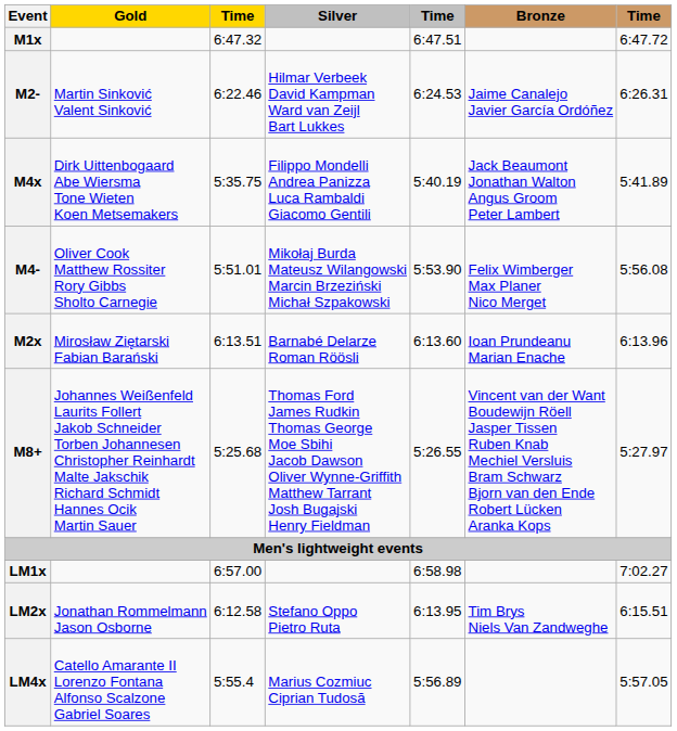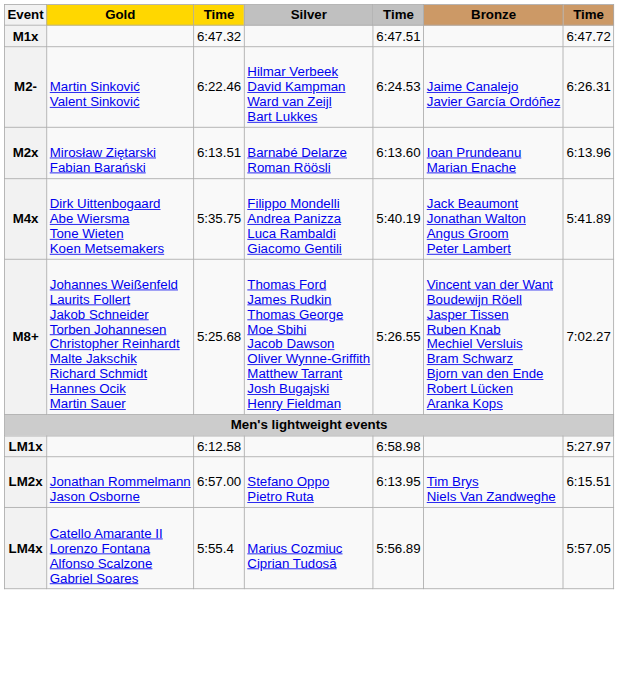 <table class="wikitable">
 <tr>
 <th scope="col">Event</th>
 <th scope="col" style="background:gold;">Gold</th>
 <th scope="col" style="background:gold;">Time</th>
 <th scope="col" style="background:silver;">Silver</th>
 <th scope="col" style="background:silver;">Time</th>
 <th scope="col" style="background:#c96;">Bronze</th>
 <th scope="col" style="background:#c96;">Time</th>
 </tr>
 <tr>
 <th scope="row">M1x</th>
 <td></td>
 <td>6:47.32</td>
 <td></td>
 <td>6:47.51</td>
 <td></td>
 <td>6:47.72</td>
 </tr>
 <tr>
 <th scope="row">M2-</th>
 <td><br><a href='#'>Martin Sinković</a><br><a href='#'>Valent Sinković</a></td>
 <td>6:22.46</td>
 <td><br><a href='#'>Hilmar Verbeek</a><br><a href='#'>David Kampman</a><br><a href='#'>Ward van Zeijl</a><br><a href='#'>Bart Lukkes</a></td>
 <td>6:24.53</td>
 <td><br><a href='#'>Jaime Canalejo</a><br><a href='#'>Javier García Ordóñez</a></td>
 <td>6:26.31</td>
 </tr>
 <tr>
+<th scope="row">M2x</th>
+<td><br><a href='#'>Mirosław Ziętarski</a><br><a href='#'>Fabian Barański</a></td>
+<td>6:13.51</td>
+<td><br><a href='#'>Barnabé Delarze</a><br><a href='#'>Roman Röösli</a></td>
+<td>6:13.60</td>
+<td><br><a href='#'>Ioan Prundeanu</a><br><a href='#'>Marian Enache</a></td>
+<td>6:13.96</td>
+</tr>
+<tr>
 <th scope="row">M4x</th>
 <td><br><a href='#'>Dirk Uittenbogaard</a><br><a href='#'>Abe Wiersma</a><br><a href='#'>Tone Wieten</a><br><a href='#'>Koen Metsemakers</a></td>
 <td>5:35.75</td>
 <td><br><a href='#'>Filippo Mondelli</a><br><a href='#'>Andrea Panizza</a><br><a href='#'>Luca Rambaldi</a><br><a href='#'>Giacomo Gentili</a></td>
 <td>5:40.19</td>
 <td><br><a href='#'>Jack Beaumont</a><br><a href='#'>Jonathan Walton</a><br><a href='#'>Angus Groom</a><br><a href='#'>Peter Lambert</a></td>
 <td>5:41.89</td>
 </tr>
 <tr>
-<th scope="row">M4-</th>
-<td><br><a href='#'>Oliver Cook</a><br><a href='#'>Matthew Rossiter</a><br><a href='#'>Rory Gibbs</a><br><a href='#'>Sholto Carnegie</a></td>
-<td>5:51.01</td>
-<td><br><a href='#'>Mikołaj Burda</a><br><a href='#'>Mateusz Wilangowski</a><br><a href='#'>Marcin Brzeziński</a><br><a href='#'>Michał Szpakowski</a></td>
-<td>5:53.90</td>
-<td><br><br><a href='#'>Felix Wimberger</a><br><a href='#'>Max Planer</a><br><a href='#'>Nico Merget</a></td>
-<td>5:56.08</td>
-</tr>
-<tr>
-<th scope="row">M2x</th>
-<td><br><a href='#'>Mirosław Ziętarski</a><br><a href='#'>Fabian Barański</a></td>
-<td>6:13.51</td>
-<td><br><a href='#'>Barnabé Delarze</a><br><a href='#'>Roman Röösli</a></td>
-<td>6:13.60</td>
-<td><br><a href='#'>Ioan Prundeanu</a><br><a href='#'>Marian Enache</a></td>
-<td>6:13.96</td>
-</tr>
-<tr>
 <th scope="row">M8+</th>
 <td><br><a href='#'>Johannes Weißenfeld</a><br><a href='#'>Laurits Follert</a><br><a href='#'>Jakob Schneider</a><br><a href='#'>Torben Johannesen</a><br><a href='#'>Christopher Reinhardt</a><br><a href='#'>Malte Jakschik</a><br><a href='#'>Richard Schmidt</a><br><a href='#'>Hannes Ocik</a><br><a href='#'>Martin Sauer</a></td>
 <td>5:25.68</td>
 <td><br><a href='#'>Thomas Ford</a><br><a href='#'>James Rudkin</a><br><a href='#'>Thomas George</a><br><a href='#'>Moe Sbihi</a><br><a href='#'>Jacob Dawson</a><br><a href='#'>Oliver Wynne-Griffith</a><br><a href='#'>Matthew Tarrant</a><br><a href='#'>Josh Bugajski</a><br><a href='#'>Henry Fieldman</a></td>
 <td>5:26.55</td>
 <td><br><a href='#'>Vincent van der Want</a><br><a href='#'>Boudewijn Röell</a><br><a href='#'>Jasper Tissen</a><br><a href='#'>Ruben Knab</a><br><a href='#'>Mechiel Versluis</a><br><a href='#'>Bram Schwarz</a><br><a href='#'>Bjorn van den Ende</a><br><a href='#'>Robert Lücken</a><br><a href='#'>Aranka Kops</a></td>
-<td>5:27.97</td>
+<td>7:02.27</td>
 </tr>
 <tr>
 <th colspan="7" style="background-color:#CCC;">Men's lightweight events</th>
 </tr>
 <tr>
 <th scope="row">LM1x</th>
 <td></td>
-<td>6:57.00</td>
+<td>6:12.58</td>
 <td></td>
 <td>6:58.98</td>
 <td></td>
-<td>7:02.27</td>
+<td>5:27.97</td>
 </tr>
 <tr>
 <th scope="row">LM2x</th>
 <td><br><a href='#'>Jonathan Rommelmann</a><br><a href='#'>Jason Osborne</a></td>
-<td>6:12.58</td>
+<td>6:57.00</td>
 <td><br><a href='#'>Stefano Oppo</a><br><a href='#'>Pietro Ruta</a></td>
 <td>6:13.95</td>
 <td><br><a href='#'>Tim Brys</a><br><a href='#'>Niels Van Zandweghe</a></td>
 <td>6:15.51</td>
 </tr>
 <tr>
 <th scope="row">LM4x</th>
 <td><br><a href='#'>Catello Amarante II</a><br><a href='#'>Lorenzo Fontana</a><br><a href='#'>Alfonso Scalzone</a><br><a href='#'>Gabriel Soares</a></td>
 <td>5:55.4</td>
 <td><br><a href='#'>Marius Cozmiuc</a><br><a href='#'>Ciprian Tudosă</a></td>
 <td>5:56.89</td>
 <td><br><br><br><br></td>
 <td>5:57.05</td>
 </tr>
 </table>
